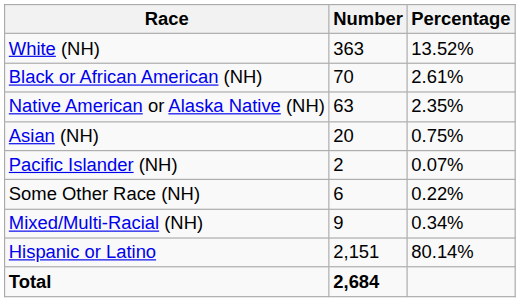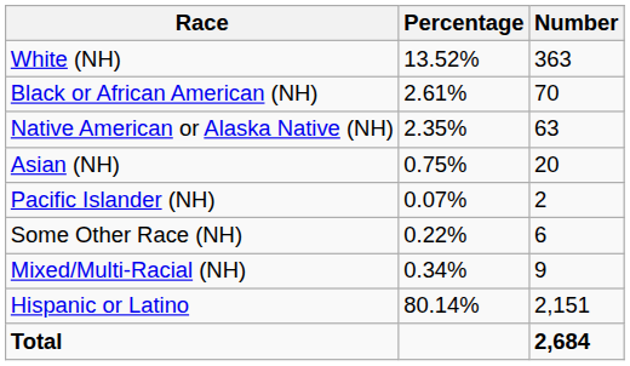 <table class="wikitable">
 <tr>
 <th>Race</th>
+<th>Percentage</th>
 <th>Number</th>
-<th>Percentage</th>
 </tr>
 <tr>
 <td><a href='#'>White</a> (NH)</td>
+<td>13.52%</td>
 <td>363</td>
-<td>13.52%</td>
 </tr>
 <tr>
 <td><a href='#'>Black or African American</a> (NH)</td>
+<td>2.61%</td>
 <td>70</td>
-<td>2.61%</td>
 </tr>
 <tr>
 <td><a href='#'>Native American</a> or <a href='#'>Alaska Native</a> (NH)</td>
+<td>2.35%</td>
 <td>63</td>
-<td>2.35%</td>
 </tr>
 <tr>
 <td><a href='#'>Asian</a> (NH)</td>
+<td>0.75%</td>
 <td>20</td>
-<td>0.75%</td>
 </tr>
 <tr>
 <td><a href='#'>Pacific Islander</a> (NH)</td>
+<td>0.07%</td>
 <td>2</td>
-<td>0.07%</td>
 </tr>
 <tr>
 <td>Some Other Race (NH)</td>
+<td>0.22%</td>
 <td>6</td>
-<td>0.22%</td>
 </tr>
 <tr>
 <td><a href='#'>Mixed/Multi-Racial</a> (NH)</td>
+<td>0.34%</td>
 <td>9</td>
-<td>0.34%</td>
 </tr>
 <tr>
 <td><a href='#'>Hispanic or Latino</a></td>
+<td>80.14%</td>
 <td>2,151</td>
-<td>80.14%</td>
 </tr>
 <tr>
 <td><strong>Total</strong></td>
+<td></td>
 <td><strong>2,684</strong></td>
-<td></td>
 </tr>
 </table>
